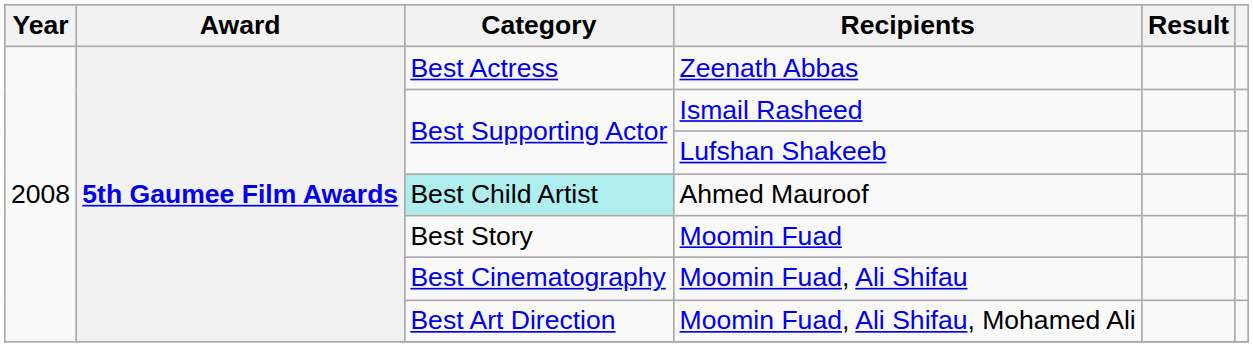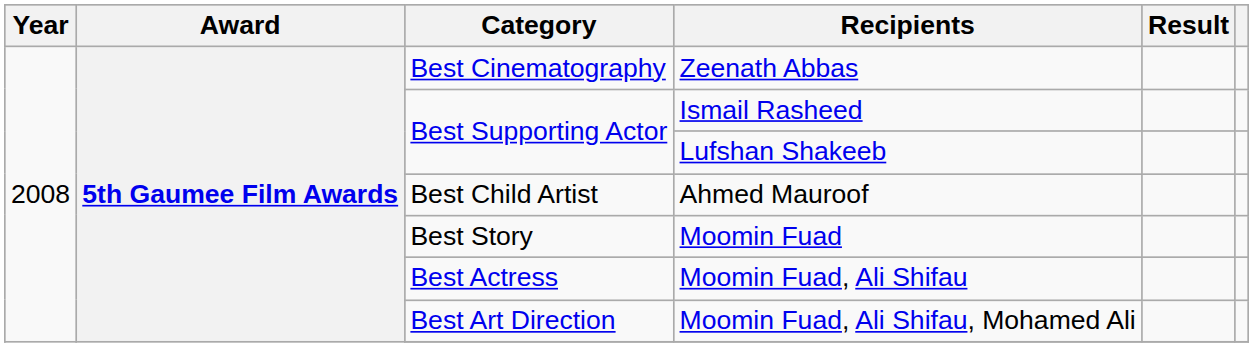 <table class="wikitable plainrowheaders sortable">
 <tr>
 <th scope="col">Year</th>
 <th scope="col">Award</th>
 <th scope="col">Category</th>
 <th scope="col">Recipients</th>
 <th scope="col">Result</th>
 <th scope="col" class="unsortable"></th>
 </tr>
 <tr>
 <td rowspan="10">2008</td>
 <th scope="row" rowspan="10"><a href='#'>5th Gaumee Film Awards</a></th>
-<td><a href='#'>Best Actress</a></td>
+<td><a href='#'>Best Cinematography</a></td>
 <td><a href='#'>Zeenath Abbas</a></td>
 <td></td>
 <td style="text-align:center;"></td>
 </tr>
 <tr>
 <td rowspan="2"><a href='#'>Best Supporting Actor</a></td>
 <td><a href='#'>Ismail Rasheed</a></td>
 <td></td>
 <td style="text-align:center;"></td>
 </tr>
 <tr>
 <td><a href='#'>Lufshan Shakeeb</a></td>
 <td></td>
 <td style="text-align:center;"></td>
 </tr>
 <tr>
-<td style="background: paleturquoise;">Best Child Artist</td>
+<td>Best Child Artist</td>
 <td>Ahmed Mauroof</td>
 <td></td>
 <td style="text-align:center;"></td>
 </tr>
 <tr>
 <td>Best Story</td>
 <td><a href='#'>Moomin Fuad</a></td>
 <td></td>
 <td style="text-align:center;"></td>
 </tr>
 <tr>
-<td><a href='#'>Best Cinematography</a></td>
+<td><a href='#'>Best Actress</a></td>
 <td><a href='#'>Moomin Fuad</a>, <a href='#'>Ali Shifau</a></td>
 <td></td>
 <td style="text-align:center;"></td>
 </tr>
 <tr>
 <td><a href='#'>Best Art Direction</a></td>
 <td><a href='#'>Moomin Fuad</a>, <a href='#'>Ali Shifau</a>, Mohamed Ali</td>
 <td></td>
 <td style="text-align:center;"></td>
 </tr>
 <tr>
 </tr>
 </table>
